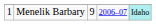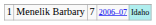 <table class="wikitable">
 <tr>
 </tr>
 <tr>
 <td>1</td>
 <td>Menelik Barbary</td>
-<td>9</td>
+<td>7</td>
 <td style="font-size:80%;"><a href='#'>2006–07</a></td>
 <td style="background: paleturquoise; font-size:80%;">Idaho</td>
 </tr>
 </table>
